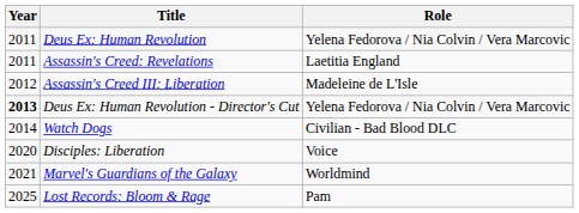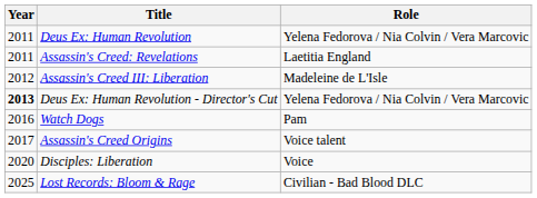 <table class="wikitable sortable">
 <tr>
 <th>Year</th>
 <th>Title</th>
 <th>Role</th>
 </tr>
 <tr>
 <td>2011</td>
 <td><em><a href='#'>Deus Ex: Human Revolution</a></em></td>
 <td>Yelena Fedorova / Nia Colvin / Vera Marcovic</td>
 </tr>
 <tr>
 <td>2011</td>
 <td><em><a href='#'>Assassin's Creed: Revelations</a></em></td>
 <td>Laetitia England</td>
 </tr>
 <tr>
 <td>2012</td>
 <td><em><a href='#'>Assassin's Creed III: Liberation</a></em></td>
 <td>Madeleine de L'Isle</td>
 </tr>
 <tr>
 <td><strong>2013</strong></td>
 <td><em>Deus Ex: Human Revolution - Director's Cut</em></td>
 <td>Yelena Fedorova / Nia Colvin / Vera Marcovic</td>
 </tr>
 <tr>
-<td>2014</td>
+<td>2016</td>
 <td><a href='#'><em>Watch Dogs</em></a></td>
-<td>Civilian - Bad Blood DLC</td>
+<td>Pam</td>
+</tr>
+<tr>
+<td>2017</td>
+<td><em><a href='#'>Assassin's Creed Origins</a></em></td>
+<td>Voice talent</td>
 </tr>
 <tr>
 <td>2020</td>
 <td><em>Disciples: Liberation</em></td>
 <td>Voice</td>
 </tr>
 <tr>
-<td>2021</td>
-<td><em><a href='#'>Marvel's Guardians of the Galaxy</a></em></td>
-<td>Worldmind</td>
-</tr>
-<tr>
 <td>2025</td>
 <td><em><a href='#'>Lost Records: Bloom & Rage</a></em></td>
-<td>Pam</td>
+<td>Civilian - Bad Blood DLC</td>
 </tr>
 </table>
